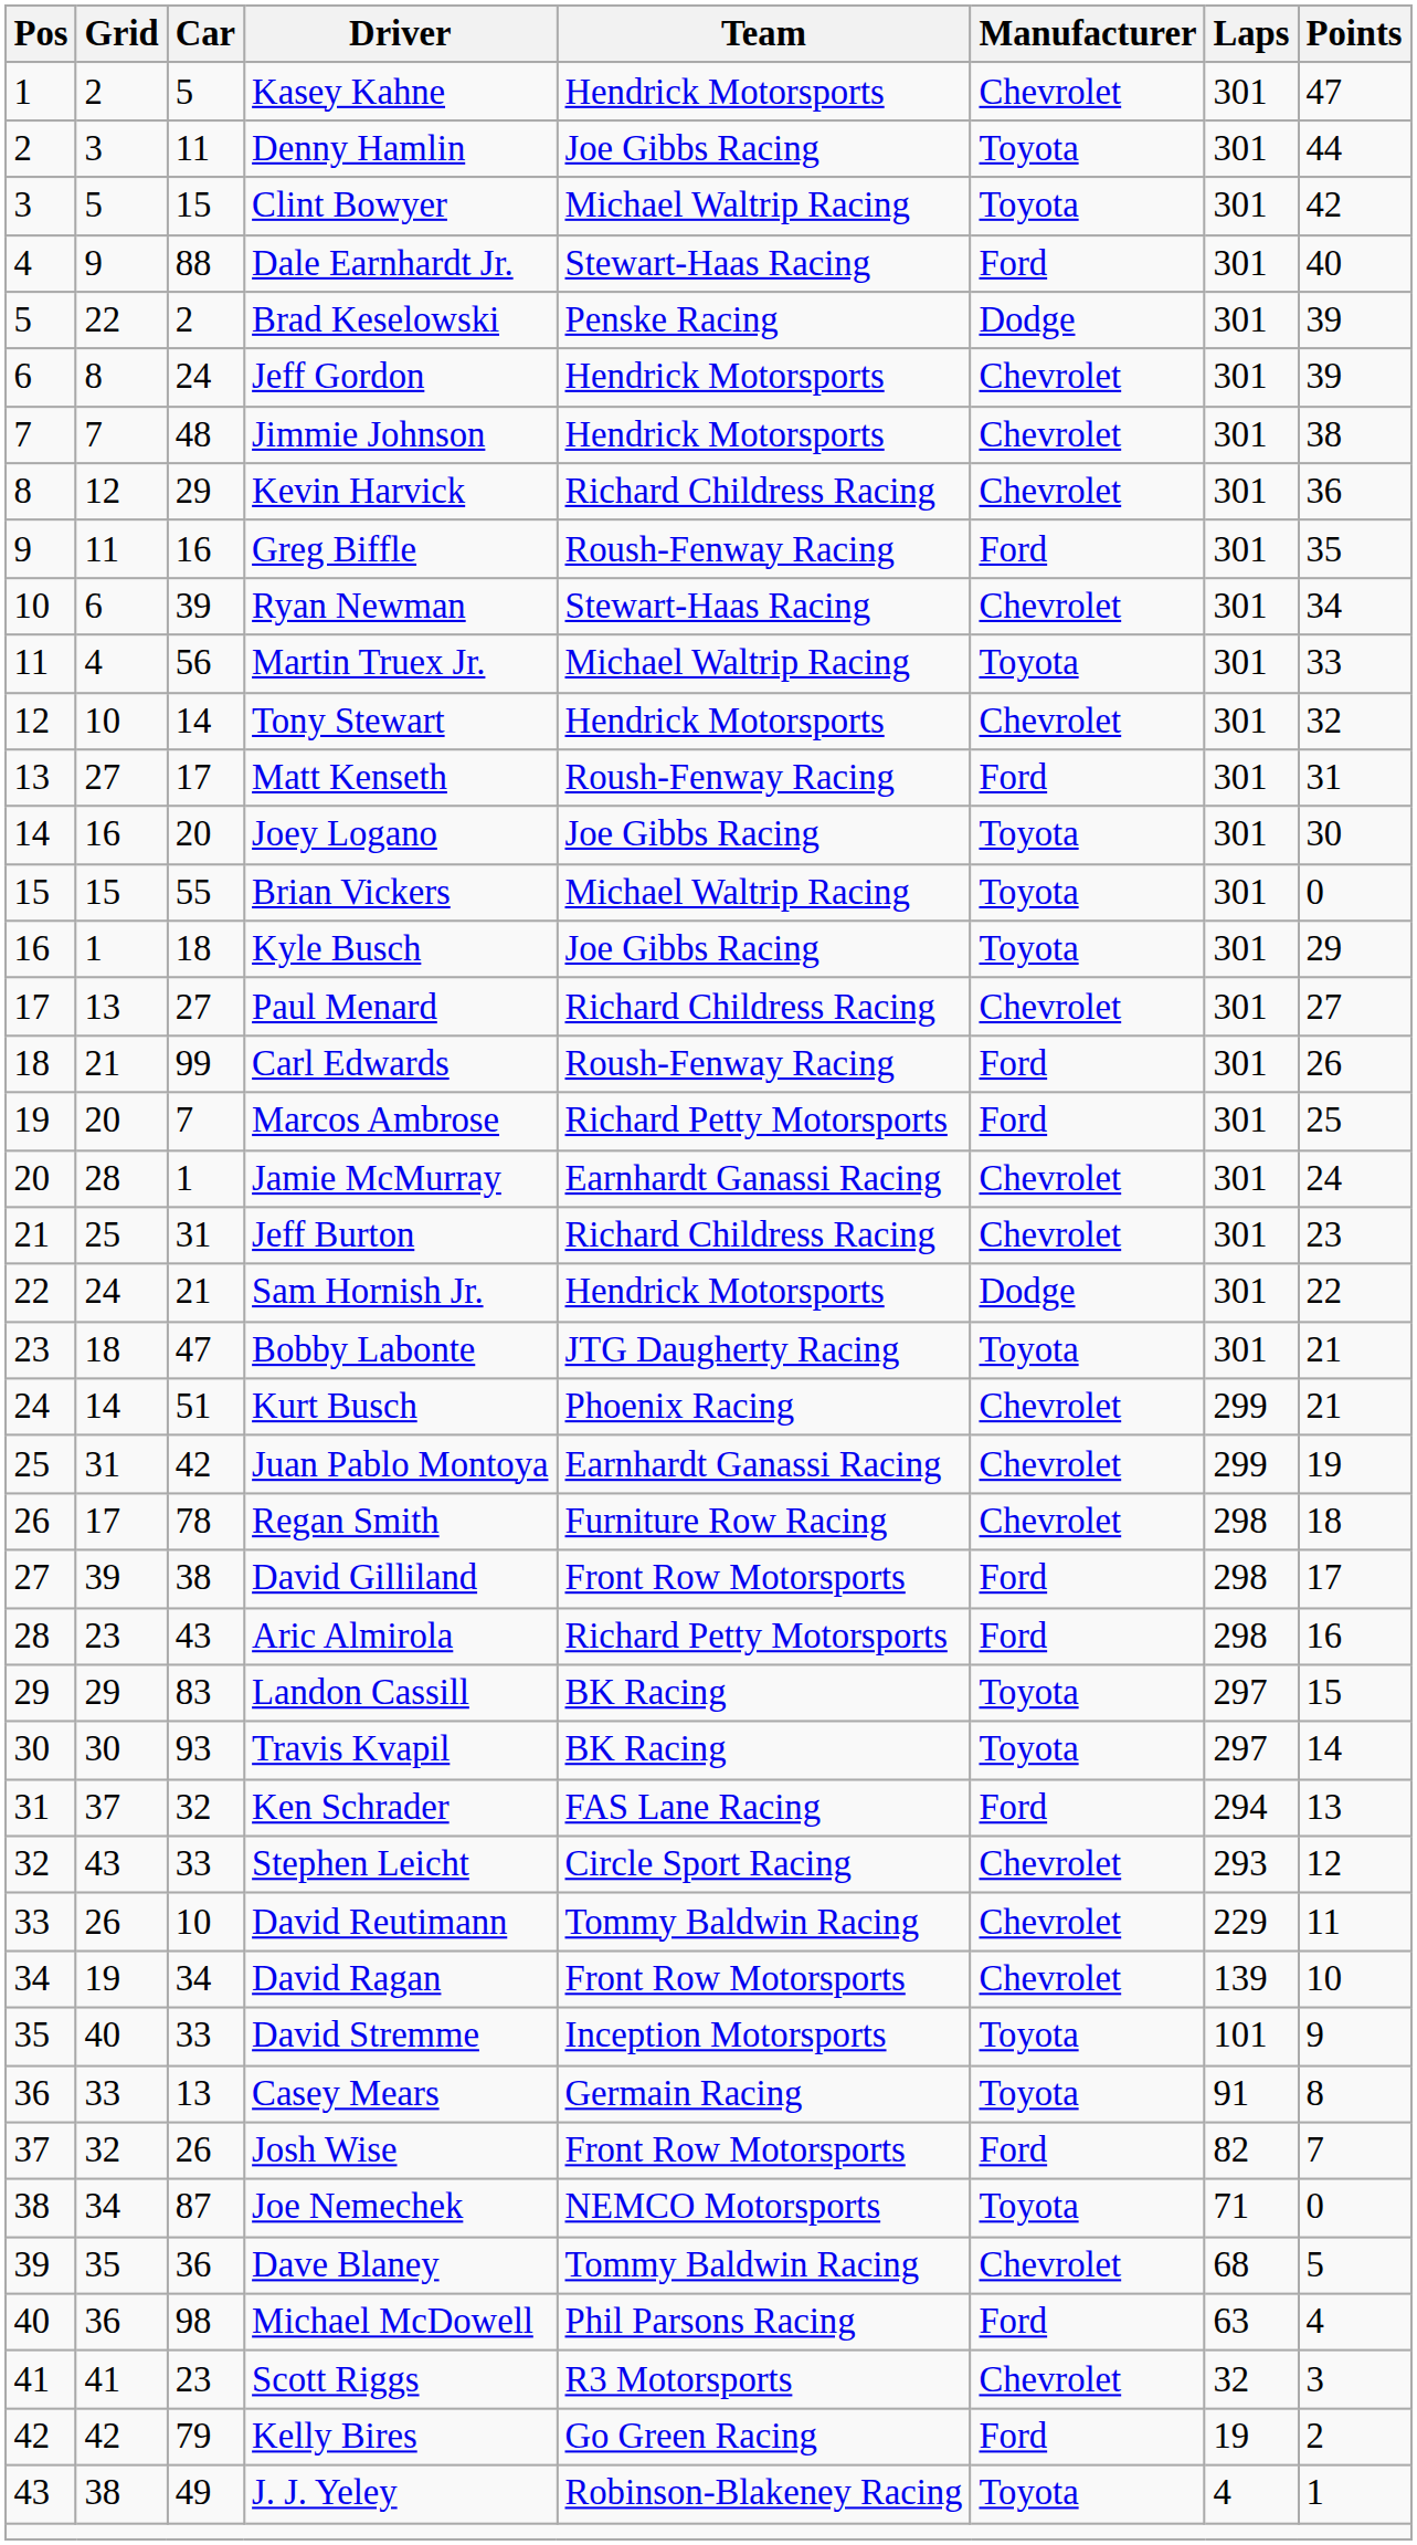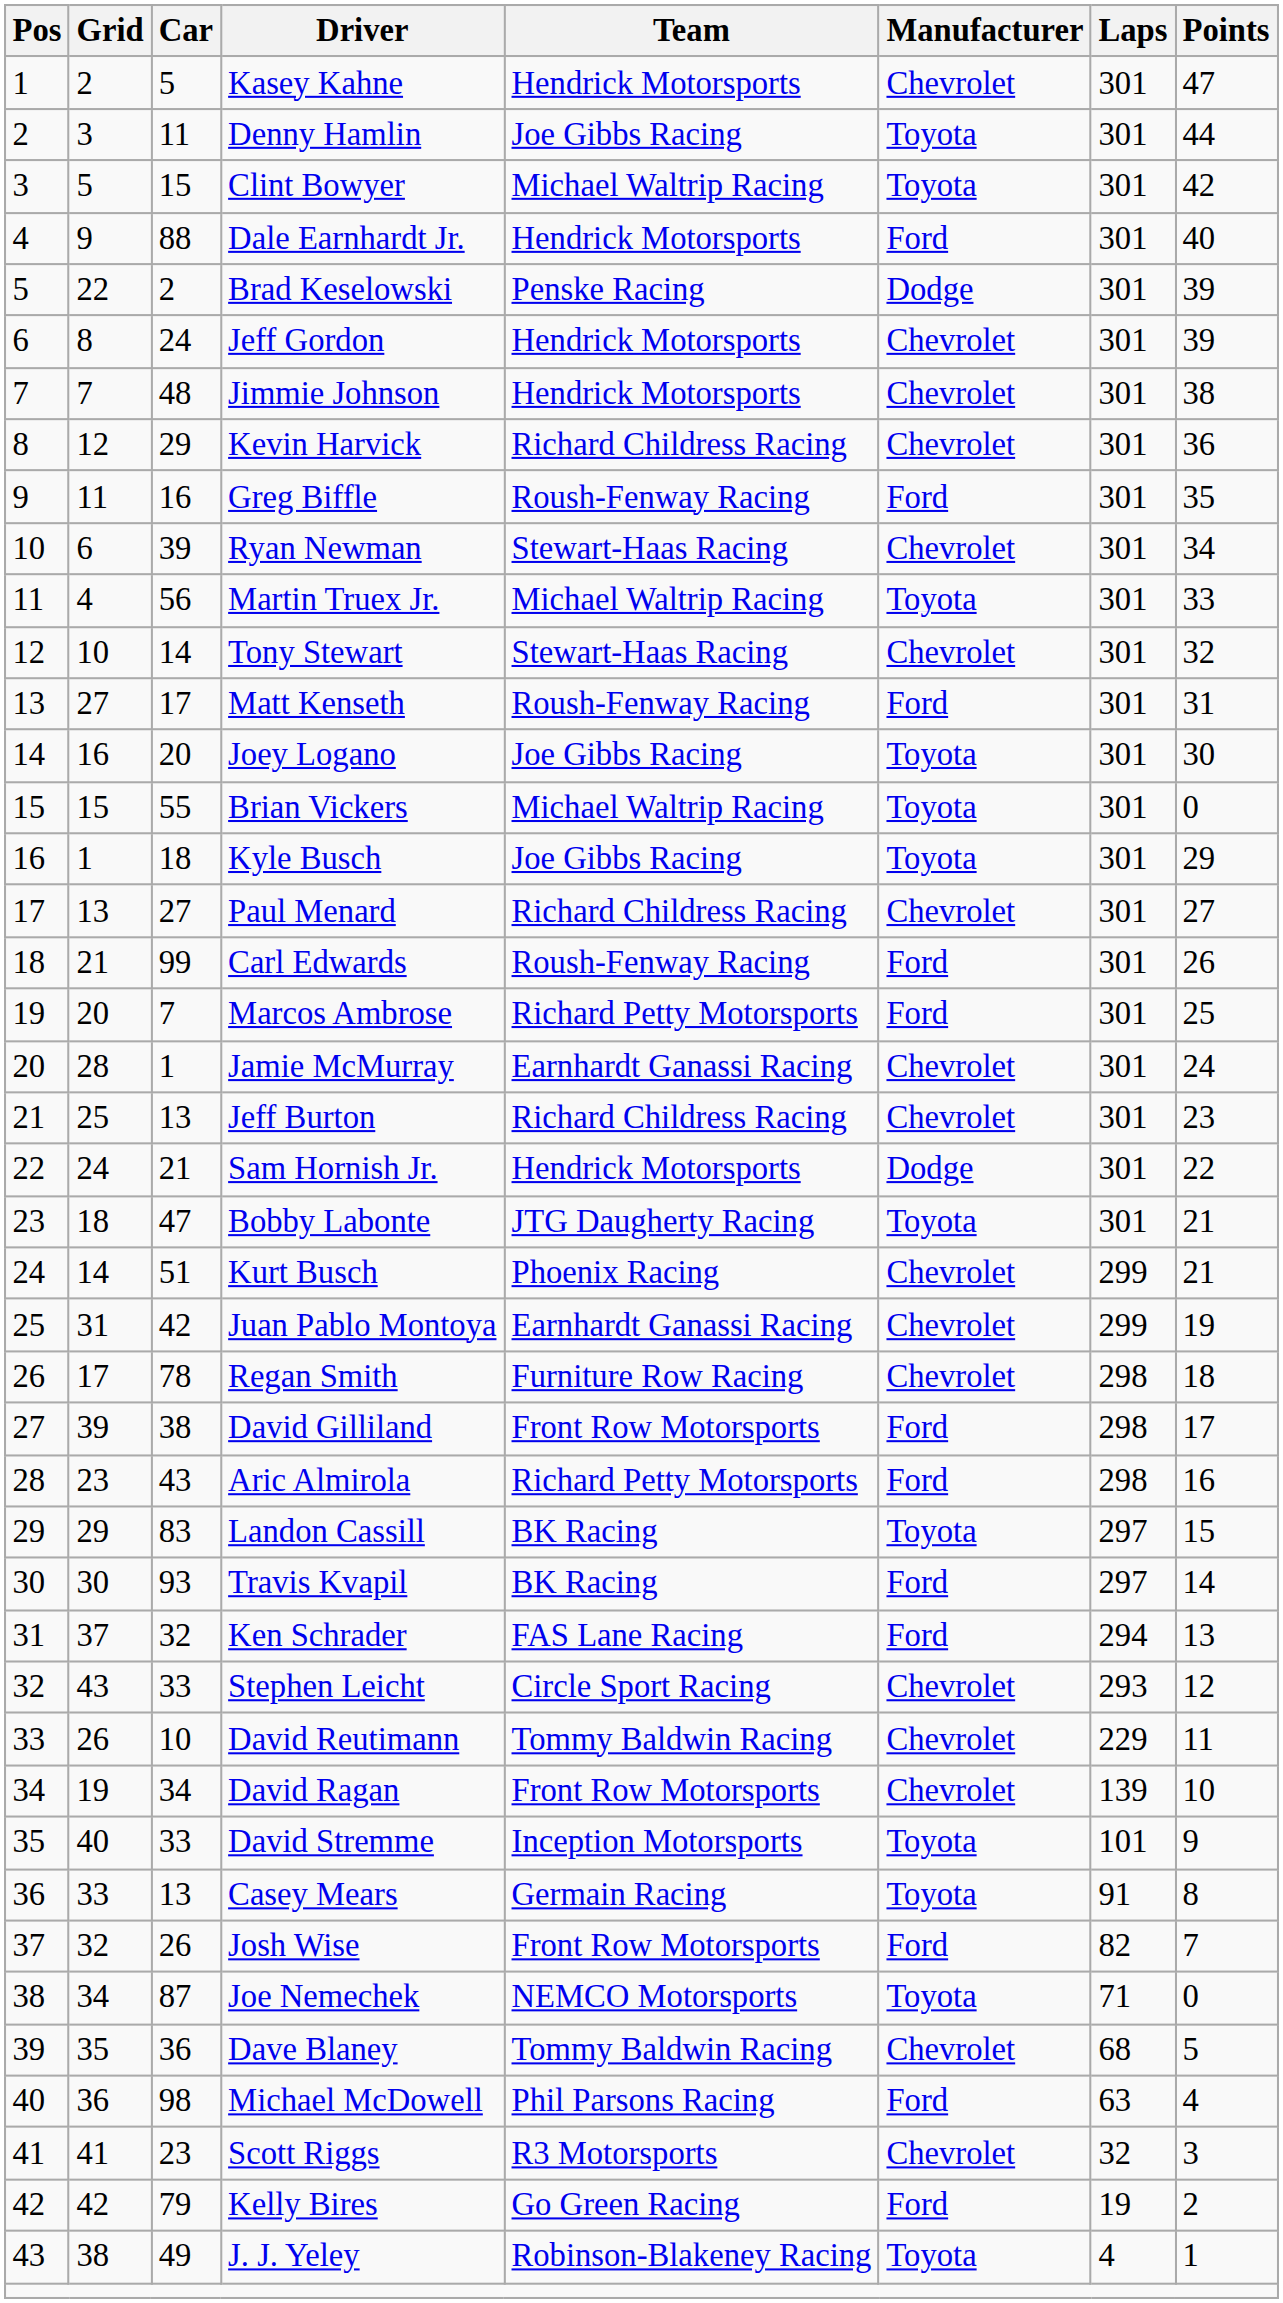 <table class="wikitable" border="1">
 <tr>
 <th>Pos</th>
 <th>Grid</th>
 <th>Car</th>
 <th>Driver</th>
 <th>Team</th>
 <th>Manufacturer</th>
 <th>Laps</th>
 <th>Points</th>
 </tr>
 <tr>
 <td>1</td>
 <td>2</td>
 <td>5</td>
 <td><a href='#'>Kasey Kahne</a></td>
 <td><a href='#'>Hendrick Motorsports</a></td>
 <td><a href='#'>Chevrolet</a></td>
 <td>301</td>
 <td>47</td>
 </tr>
 <tr>
 <td>2</td>
 <td>3</td>
 <td>11</td>
 <td><a href='#'>Denny Hamlin</a></td>
 <td><a href='#'>Joe Gibbs Racing</a></td>
 <td><a href='#'>Toyota</a></td>
 <td>301</td>
 <td>44</td>
 </tr>
 <tr>
 <td>3</td>
 <td>5</td>
 <td>15</td>
 <td><a href='#'>Clint Bowyer</a></td>
 <td><a href='#'>Michael Waltrip Racing</a></td>
 <td><a href='#'>Toyota</a></td>
 <td>301</td>
 <td>42</td>
 </tr>
 <tr>
 <td>4</td>
 <td>9</td>
 <td>88</td>
 <td><a href='#'>Dale Earnhardt Jr.</a></td>
-<td><a href='#'>Stewart-Haas Racing</a></td>
+<td><a href='#'>Hendrick Motorsports</a></td>
 <td><a href='#'>Ford</a></td>
 <td>301</td>
 <td>40</td>
 </tr>
 <tr>
 <td>5</td>
 <td>22</td>
 <td>2</td>
 <td><a href='#'>Brad Keselowski</a></td>
 <td><a href='#'>Penske Racing</a></td>
 <td><a href='#'>Dodge</a></td>
 <td>301</td>
 <td>39</td>
 </tr>
 <tr>
 <td>6</td>
 <td>8</td>
 <td>24</td>
 <td><a href='#'>Jeff Gordon</a></td>
 <td><a href='#'>Hendrick Motorsports</a></td>
 <td><a href='#'>Chevrolet</a></td>
 <td>301</td>
 <td>39</td>
 </tr>
 <tr>
 <td>7</td>
 <td>7</td>
 <td>48</td>
 <td><a href='#'>Jimmie Johnson</a></td>
 <td><a href='#'>Hendrick Motorsports</a></td>
 <td><a href='#'>Chevrolet</a></td>
 <td>301</td>
 <td>38</td>
 </tr>
 <tr>
 <td>8</td>
 <td>12</td>
 <td>29</td>
 <td><a href='#'>Kevin Harvick</a></td>
 <td><a href='#'>Richard Childress Racing</a></td>
 <td><a href='#'>Chevrolet</a></td>
 <td>301</td>
 <td>36</td>
 </tr>
 <tr>
 <td>9</td>
 <td>11</td>
 <td>16</td>
 <td><a href='#'>Greg Biffle</a></td>
 <td><a href='#'>Roush-Fenway Racing</a></td>
 <td><a href='#'>Ford</a></td>
 <td>301</td>
 <td>35</td>
 </tr>
 <tr>
 <td>10</td>
 <td>6</td>
 <td>39</td>
 <td><a href='#'>Ryan Newman</a></td>
 <td><a href='#'>Stewart-Haas Racing</a></td>
 <td><a href='#'>Chevrolet</a></td>
 <td>301</td>
 <td>34</td>
 </tr>
 <tr>
 <td>11</td>
 <td>4</td>
 <td>56</td>
 <td><a href='#'>Martin Truex Jr.</a></td>
 <td><a href='#'>Michael Waltrip Racing</a></td>
 <td><a href='#'>Toyota</a></td>
 <td>301</td>
 <td>33</td>
 </tr>
 <tr>
 <td>12</td>
 <td>10</td>
 <td>14</td>
 <td><a href='#'>Tony Stewart</a></td>
-<td><a href='#'>Hendrick Motorsports</a></td>
+<td><a href='#'>Stewart-Haas Racing</a></td>
 <td><a href='#'>Chevrolet</a></td>
 <td>301</td>
 <td>32</td>
 </tr>
 <tr>
 <td>13</td>
 <td>27</td>
 <td>17</td>
 <td><a href='#'>Matt Kenseth</a></td>
 <td><a href='#'>Roush-Fenway Racing</a></td>
 <td><a href='#'>Ford</a></td>
 <td>301</td>
 <td>31</td>
 </tr>
 <tr>
 <td>14</td>
 <td>16</td>
 <td>20</td>
 <td><a href='#'>Joey Logano</a></td>
 <td><a href='#'>Joe Gibbs Racing</a></td>
 <td><a href='#'>Toyota</a></td>
 <td>301</td>
 <td>30</td>
 </tr>
 <tr>
 <td>15</td>
 <td>15</td>
 <td>55</td>
 <td><a href='#'>Brian Vickers</a></td>
 <td><a href='#'>Michael Waltrip Racing</a></td>
 <td><a href='#'>Toyota</a></td>
 <td>301</td>
 <td>0</td>
 </tr>
 <tr>
 <td>16</td>
 <td>1</td>
 <td>18</td>
 <td><a href='#'>Kyle Busch</a></td>
 <td><a href='#'>Joe Gibbs Racing</a></td>
 <td><a href='#'>Toyota</a></td>
 <td>301</td>
 <td>29</td>
 </tr>
 <tr>
 <td>17</td>
 <td>13</td>
 <td>27</td>
 <td><a href='#'>Paul Menard</a></td>
 <td><a href='#'>Richard Childress Racing</a></td>
 <td><a href='#'>Chevrolet</a></td>
 <td>301</td>
 <td>27</td>
 </tr>
 <tr>
 <td>18</td>
 <td>21</td>
 <td>99</td>
 <td><a href='#'>Carl Edwards</a></td>
 <td><a href='#'>Roush-Fenway Racing</a></td>
 <td><a href='#'>Ford</a></td>
 <td>301</td>
 <td>26</td>
 </tr>
 <tr>
 <td>19</td>
 <td>20</td>
 <td>7</td>
 <td><a href='#'>Marcos Ambrose</a></td>
 <td><a href='#'>Richard Petty Motorsports</a></td>
 <td><a href='#'>Ford</a></td>
 <td>301</td>
 <td>25</td>
 </tr>
 <tr>
 <td>20</td>
 <td>28</td>
 <td>1</td>
 <td><a href='#'>Jamie McMurray</a></td>
 <td><a href='#'>Earnhardt Ganassi Racing</a></td>
 <td><a href='#'>Chevrolet</a></td>
 <td>301</td>
 <td>24</td>
 </tr>
 <tr>
 <td>21</td>
 <td>25</td>
-<td>31</td>
+<td>13</td>
 <td><a href='#'>Jeff Burton</a></td>
 <td><a href='#'>Richard Childress Racing</a></td>
 <td><a href='#'>Chevrolet</a></td>
 <td>301</td>
 <td>23</td>
 </tr>
 <tr>
 <td>22</td>
 <td>24</td>
 <td>21</td>
 <td><a href='#'>Sam Hornish Jr.</a></td>
 <td><a href='#'>Hendrick Motorsports</a></td>
 <td><a href='#'>Dodge</a></td>
 <td>301</td>
 <td>22</td>
 </tr>
 <tr>
 <td>23</td>
 <td>18</td>
 <td>47</td>
 <td><a href='#'>Bobby Labonte</a></td>
 <td><a href='#'>JTG Daugherty Racing</a></td>
 <td><a href='#'>Toyota</a></td>
 <td>301</td>
 <td>21</td>
 </tr>
 <tr>
 <td>24</td>
 <td>14</td>
 <td>51</td>
 <td><a href='#'>Kurt Busch</a></td>
 <td><a href='#'>Phoenix Racing</a></td>
 <td><a href='#'>Chevrolet</a></td>
 <td>299</td>
 <td>21</td>
 </tr>
 <tr>
 <td>25</td>
 <td>31</td>
 <td>42</td>
 <td><a href='#'>Juan Pablo Montoya</a></td>
 <td><a href='#'>Earnhardt Ganassi Racing</a></td>
 <td><a href='#'>Chevrolet</a></td>
 <td>299</td>
 <td>19</td>
 </tr>
 <tr>
 <td>26</td>
 <td>17</td>
 <td>78</td>
 <td><a href='#'>Regan Smith</a></td>
 <td><a href='#'>Furniture Row Racing</a></td>
 <td><a href='#'>Chevrolet</a></td>
 <td>298</td>
 <td>18</td>
 </tr>
 <tr>
 <td>27</td>
 <td>39</td>
 <td>38</td>
 <td><a href='#'>David Gilliland</a></td>
 <td><a href='#'>Front Row Motorsports</a></td>
 <td><a href='#'>Ford</a></td>
 <td>298</td>
 <td>17</td>
 </tr>
 <tr>
 <td>28</td>
 <td>23</td>
 <td>43</td>
 <td><a href='#'>Aric Almirola</a></td>
 <td><a href='#'>Richard Petty Motorsports</a></td>
 <td><a href='#'>Ford</a></td>
 <td>298</td>
 <td>16</td>
 </tr>
 <tr>
 <td>29</td>
 <td>29</td>
 <td>83</td>
 <td><a href='#'>Landon Cassill</a></td>
 <td><a href='#'>BK Racing</a></td>
 <td><a href='#'>Toyota</a></td>
 <td>297</td>
 <td>15</td>
 </tr>
 <tr>
 <td>30</td>
 <td>30</td>
 <td>93</td>
 <td><a href='#'>Travis Kvapil</a></td>
 <td><a href='#'>BK Racing</a></td>
-<td><a href='#'>Toyota</a></td>
+<td><a href='#'>Ford</a></td>
 <td>297</td>
 <td>14</td>
 </tr>
 <tr>
 <td>31</td>
 <td>37</td>
 <td>32</td>
 <td><a href='#'>Ken Schrader</a></td>
 <td><a href='#'>FAS Lane Racing</a></td>
 <td><a href='#'>Ford</a></td>
 <td>294</td>
 <td>13</td>
 </tr>
 <tr>
 <td>32</td>
 <td>43</td>
 <td>33</td>
 <td><a href='#'>Stephen Leicht</a></td>
 <td><a href='#'>Circle Sport Racing</a></td>
 <td><a href='#'>Chevrolet</a></td>
 <td>293</td>
 <td>12</td>
 </tr>
 <tr>
 <td>33</td>
 <td>26</td>
 <td>10</td>
 <td><a href='#'>David Reutimann</a></td>
 <td><a href='#'>Tommy Baldwin Racing</a></td>
 <td><a href='#'>Chevrolet</a></td>
 <td>229</td>
 <td>11</td>
 </tr>
 <tr>
 <td>34</td>
 <td>19</td>
 <td>34</td>
 <td><a href='#'>David Ragan</a></td>
 <td><a href='#'>Front Row Motorsports</a></td>
 <td><a href='#'>Chevrolet</a></td>
 <td>139</td>
 <td>10</td>
 </tr>
 <tr>
 <td>35</td>
 <td>40</td>
 <td>33</td>
 <td><a href='#'>David Stremme</a></td>
 <td><a href='#'>Inception Motorsports</a></td>
 <td><a href='#'>Toyota</a></td>
 <td>101</td>
 <td>9</td>
 </tr>
 <tr>
 <td>36</td>
 <td>33</td>
 <td>13</td>
 <td><a href='#'>Casey Mears</a></td>
 <td><a href='#'>Germain Racing</a></td>
 <td><a href='#'>Toyota</a></td>
 <td>91</td>
 <td>8</td>
 </tr>
 <tr>
 <td>37</td>
 <td>32</td>
 <td>26</td>
 <td><a href='#'>Josh Wise</a></td>
 <td><a href='#'>Front Row Motorsports</a></td>
 <td><a href='#'>Ford</a></td>
 <td>82</td>
 <td>7</td>
 </tr>
 <tr>
 <td>38</td>
 <td>34</td>
 <td>87</td>
 <td><a href='#'>Joe Nemechek</a></td>
 <td><a href='#'>NEMCO Motorsports</a></td>
 <td><a href='#'>Toyota</a></td>
 <td>71</td>
 <td>0</td>
 </tr>
 <tr>
 <td>39</td>
 <td>35</td>
 <td>36</td>
 <td><a href='#'>Dave Blaney</a></td>
 <td><a href='#'>Tommy Baldwin Racing</a></td>
 <td><a href='#'>Chevrolet</a></td>
 <td>68</td>
 <td>5</td>
 </tr>
 <tr>
 <td>40</td>
 <td>36</td>
 <td>98</td>
 <td><a href='#'>Michael McDowell</a></td>
 <td><a href='#'>Phil Parsons Racing</a></td>
 <td><a href='#'>Ford</a></td>
 <td>63</td>
 <td>4</td>
 </tr>
 <tr>
 <td>41</td>
 <td>41</td>
 <td>23</td>
 <td><a href='#'>Scott Riggs</a></td>
 <td><a href='#'>R3 Motorsports</a></td>
 <td><a href='#'>Chevrolet</a></td>
 <td>32</td>
 <td>3</td>
 </tr>
 <tr>
 <td>42</td>
 <td>42</td>
 <td>79</td>
 <td><a href='#'>Kelly Bires</a></td>
 <td><a href='#'>Go Green Racing</a></td>
 <td><a href='#'>Ford</a></td>
 <td>19</td>
 <td>2</td>
 </tr>
 <tr>
 <td>43</td>
 <td>38</td>
 <td>49</td>
 <td><a href='#'>J. J. Yeley</a></td>
 <td><a href='#'>Robinson-Blakeney Racing</a></td>
 <td><a href='#'>Toyota</a></td>
 <td>4</td>
 <td>1</td>
 </tr>
 <tr class="sortbottom">
 <td colspan="9"></td>
 </tr>
 </table>
